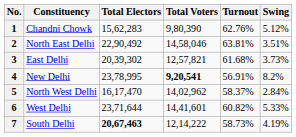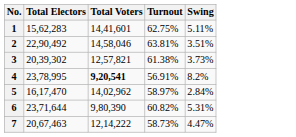 <table class="wikitable sortable">
 <tr>
 <th>No.</th>
-<th>Constituency</th>
 <th>Total Electors</th>
 <th>Total Voters</th>
 <th>Turnout</th>
 <th>Swing</th>
 </tr>
 <tr>
 <th>1</th>
-<td><a href='#'>Chandni Chowk</a></td>
 <td>15,62,283</td>
-<td>9,80,390</td>
-<td>62.76%</td>
-<td> 5.12%</td>
+<td>14,41,601</td>
+<td>62.75%</td>
+<td> 5.11%</td>
 </tr>
 <tr>
 <th>2</th>
-<td><a href='#'>North East Delhi</a></td>
 <td>22,90,492</td>
 <td>14,58,046</td>
 <td>63.81%</td>
 <td> 3.51%</td>
 </tr>
 <tr>
 <th>3</th>
-<td><a href='#'>East Delhi</a></td>
 <td>20,39,302</td>
 <td>12,57,821</td>
-<td>61.68%</td>
+<td>61.38%</td>
 <td> 3.73%</td>
 </tr>
 <tr>
 <th>4</th>
-<td><a href='#'>New Delhi</a></td>
 <td>23,78,995</td>
 <td><strong>9,20,541</strong></td>
 <td>56.91%</td>
 <td> 8.2%</td>
 </tr>
 <tr>
 <th>5</th>
-<td><a href='#'>North West Delhi</a></td>
 <td>16,17,470</td>
 <td>14,02,962</td>
-<td>58.37%</td>
+<td>58.97%</td>
 <td> 2.84%</td>
 </tr>
 <tr>
 <th>6</th>
-<td><a href='#'>West Delhi</a></td>
 <td>23,71,644</td>
-<td>14,41,601</td>
+<td>9,80,390</td>
 <td>60.82%</td>
-<td> 5.33%</td>
+<td> 5.31%</td>
 </tr>
 <tr>
 <th>7</th>
-<td><a href='#'>South Delhi</a></td>
-<td><strong>20,67,463</strong></td>
+<td>20,67,463</td>
 <td>12,14,222</td>
 <td>58.73%</td>
-<td> 4.19%</td>
+<td> 4.47%</td>
 </tr>
 </table>
